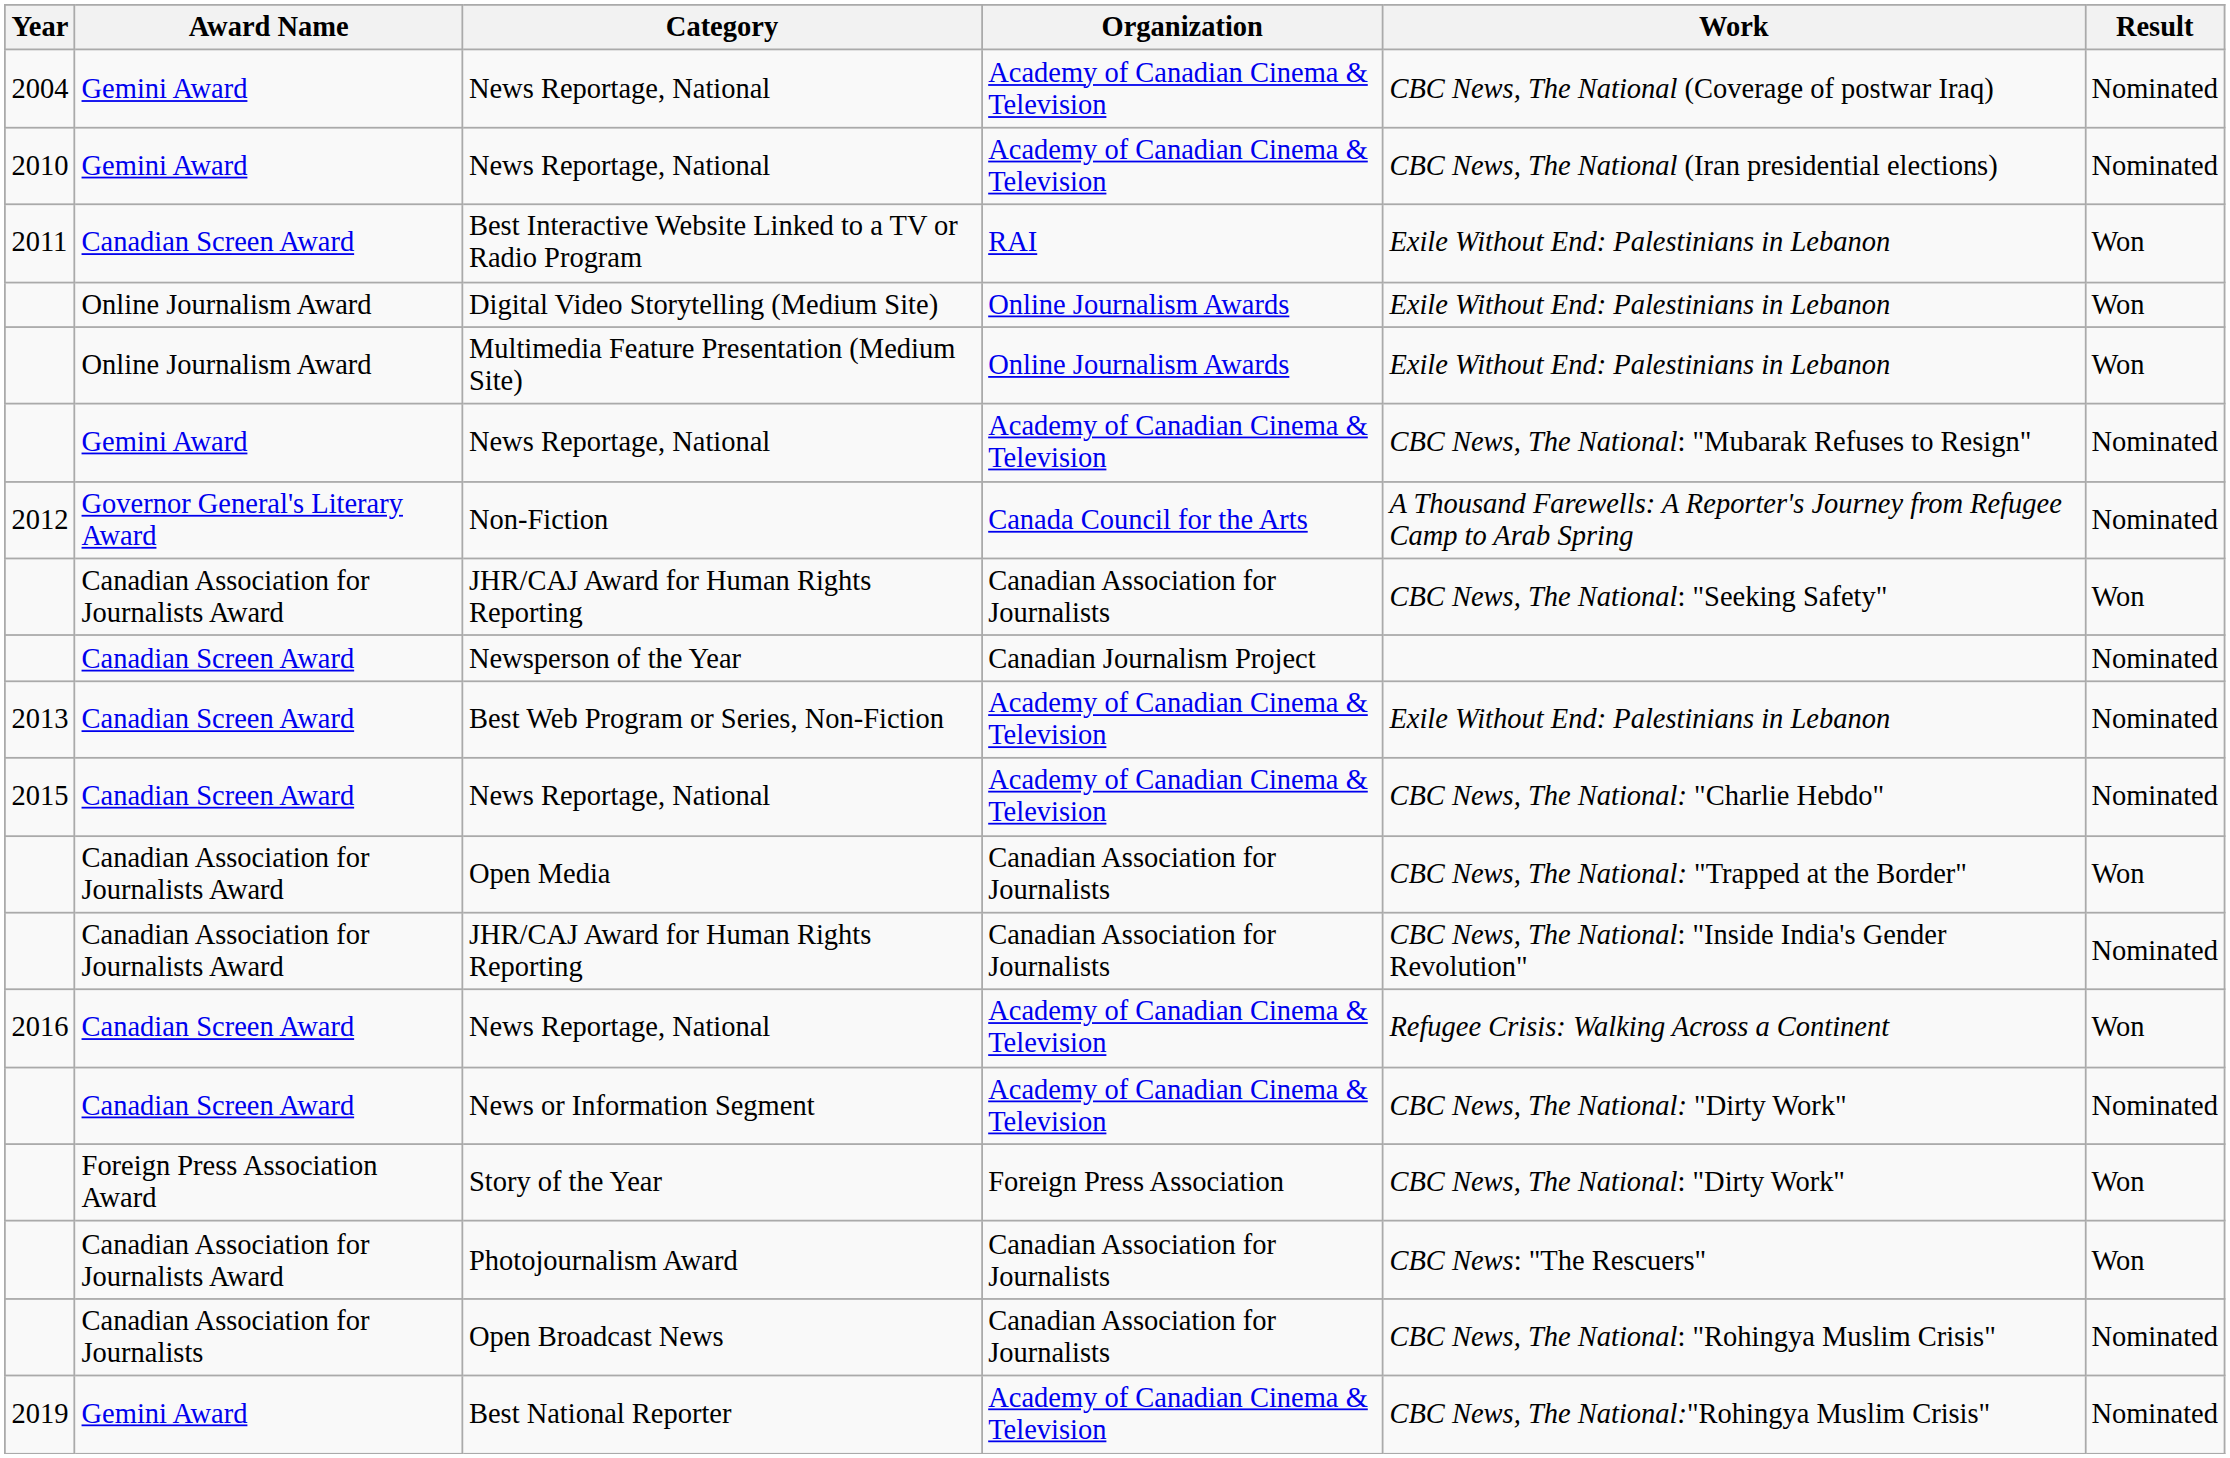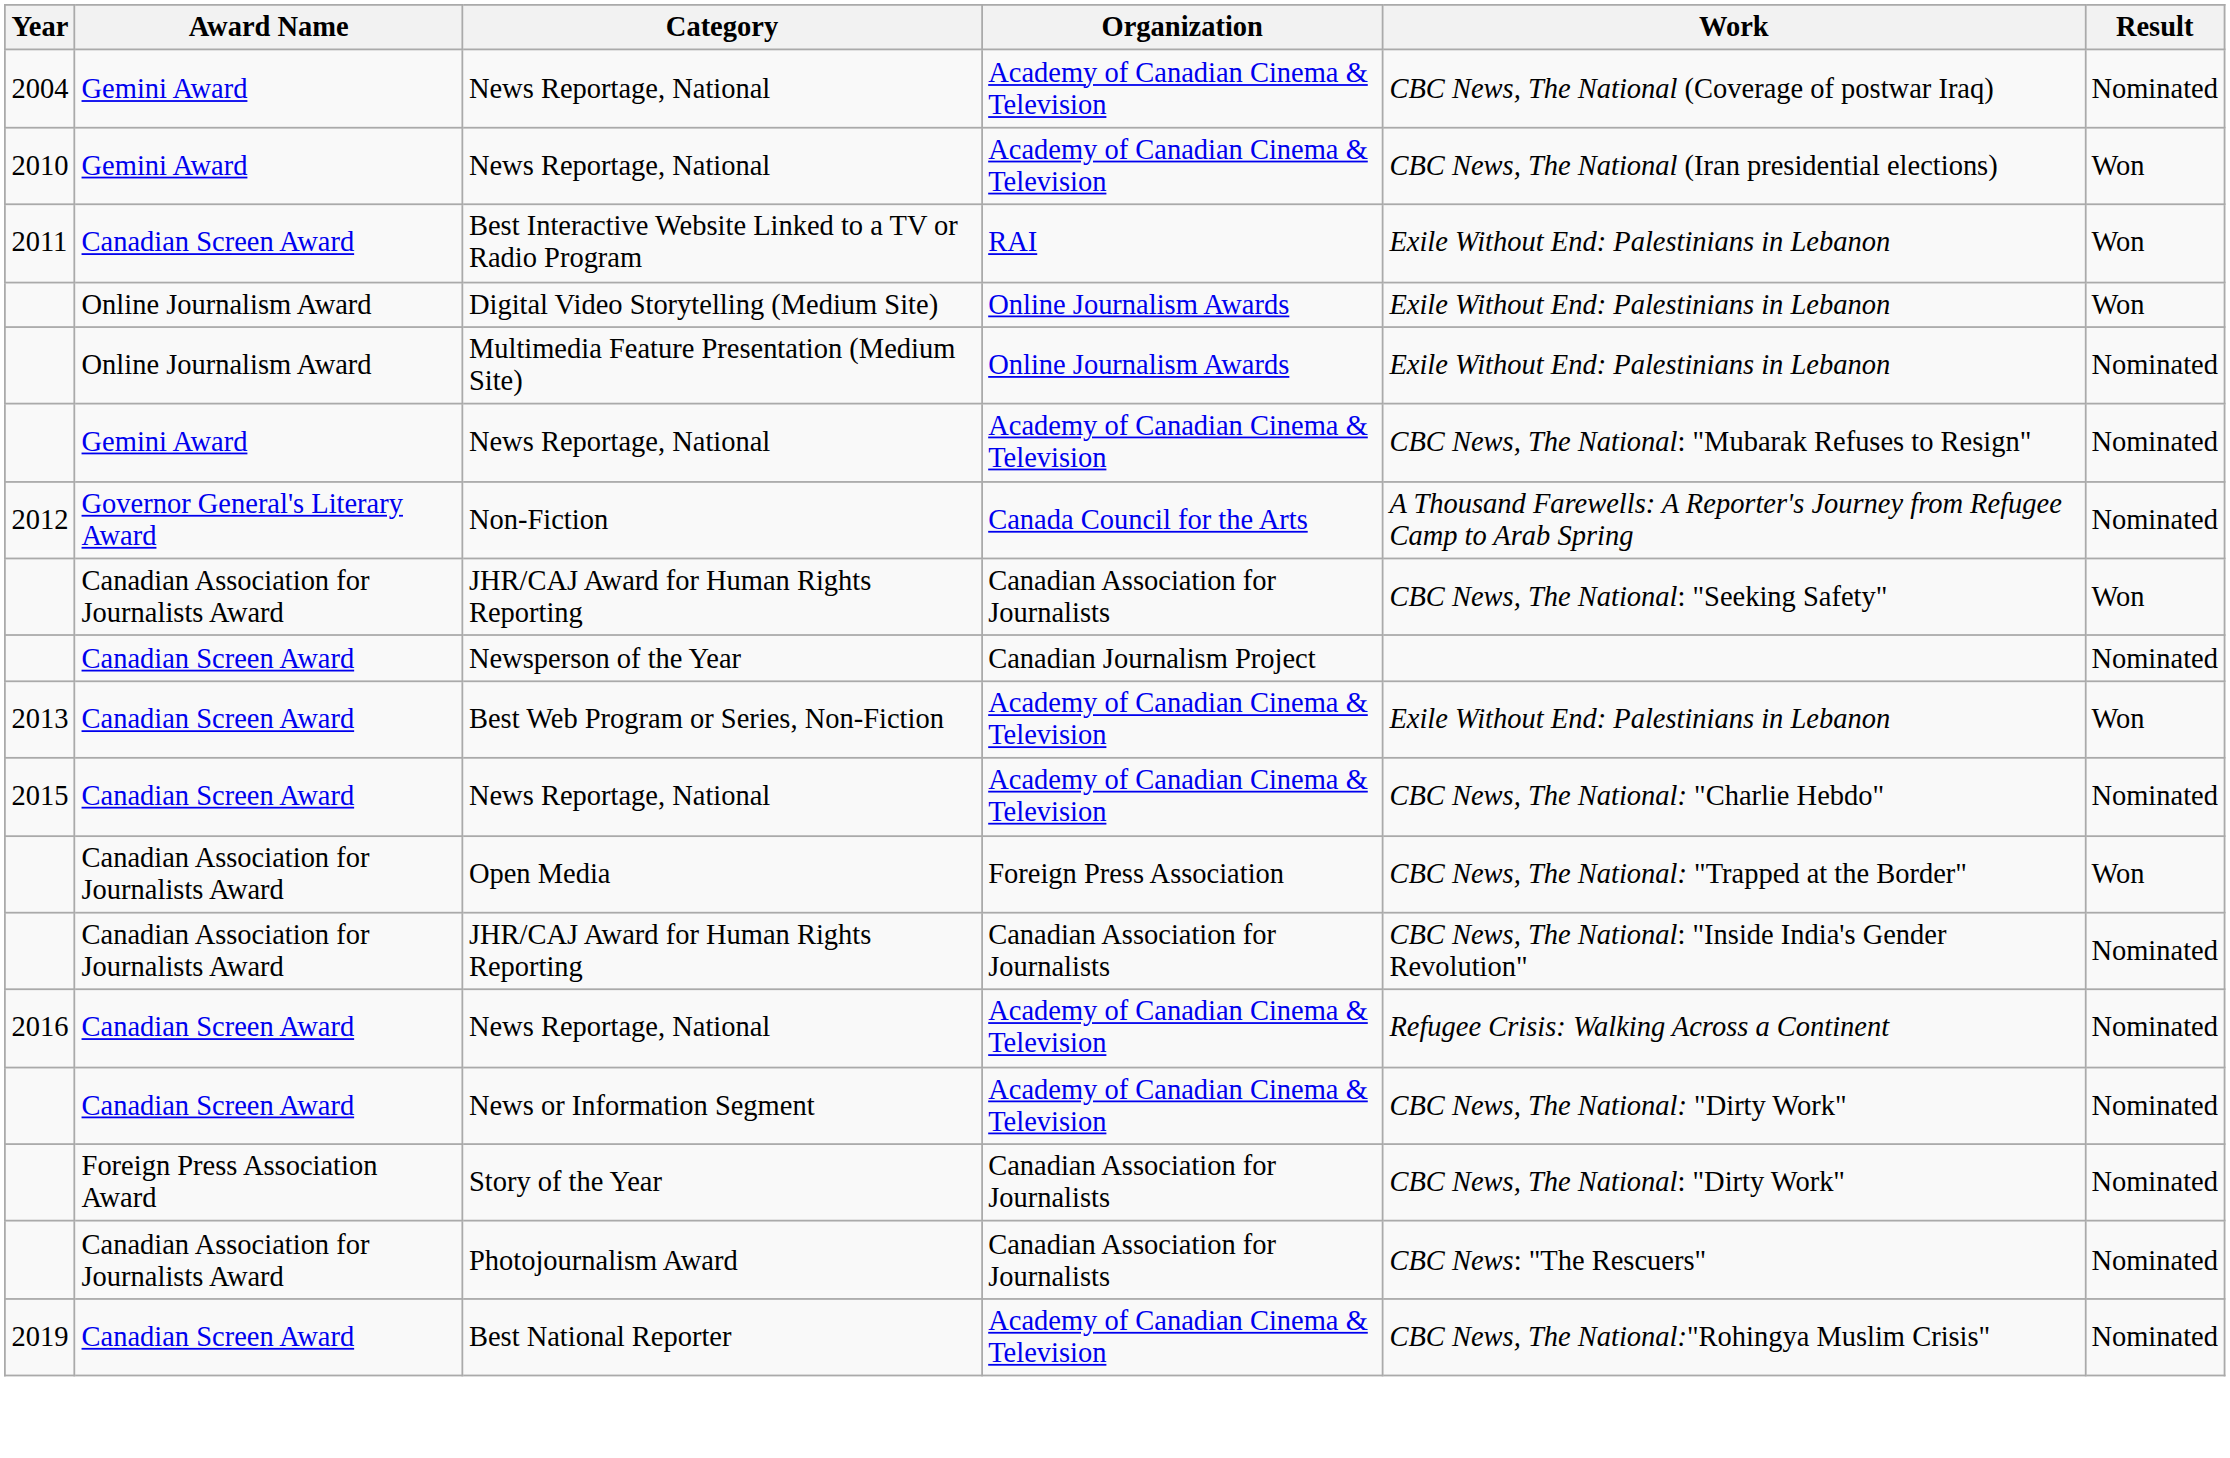 <table class="wikitable">
 <tr>
 <th>Year</th>
 <th>Award Name</th>
 <th>Category</th>
 <th>Organization</th>
 <th>Work</th>
 <th>Result</th>
 </tr>
 <tr>
 <td>2004</td>
 <td><a href='#'>Gemini Award</a></td>
 <td>News Reportage, National</td>
 <td><a href='#'>Academy of Canadian Cinema & Television</a></td>
 <td><em>CBC News, The National</em> (Coverage of postwar Iraq)</td>
 <td>Nominated</td>
 </tr>
 <tr>
 <td>2010</td>
 <td><a href='#'>Gemini Award</a></td>
 <td>News Reportage, National</td>
 <td><a href='#'>Academy of Canadian Cinema & Television</a></td>
 <td><em>CBC News, The National</em> (Iran presidential elections)</td>
-<td>Nominated</td>
+<td>Won</td>
 </tr>
 <tr>
 <td>2011</td>
 <td><a href='#'>Canadian Screen Award</a></td>
 <td>Best Interactive Website Linked to a TV or Radio Program</td>
 <td><a href='#'>RAI</a></td>
 <td><em>Exile Without End: Palestinians in Lebanon</em></td>
 <td>Won</td>
 </tr>
 <tr>
 <td></td>
 <td>Online Journalism Award</td>
 <td>Digital Video Storytelling (Medium Site)</td>
 <td><a href='#'>Online Journalism Awards</a></td>
 <td><em>Exile Without End: Palestinians in Lebanon</em></td>
 <td>Won</td>
 </tr>
 <tr>
 <td></td>
 <td>Online Journalism Award</td>
 <td>Multimedia Feature Presentation (Medium Site)</td>
 <td><a href='#'>Online Journalism Awards</a></td>
 <td><em>Exile Without End: Palestinians in Lebanon</em></td>
-<td>Won</td>
+<td>Nominated</td>
 </tr>
 <tr>
 <td></td>
 <td><a href='#'>Gemini Award</a></td>
 <td>News Reportage, National</td>
 <td><a href='#'>Academy of Canadian Cinema & Television</a></td>
 <td><em>CBC News, The National</em>: "Mubarak Refuses to Resign"</td>
 <td>Nominated</td>
 </tr>
 <tr>
 <td>2012</td>
 <td><a href='#'>Governor General's Literary Award</a></td>
 <td>Non-Fiction</td>
 <td><a href='#'>Canada Council for the Arts</a></td>
 <td><em>A Thousand Farewells: A Reporter's Journey from Refugee Camp to Arab Spring</em></td>
 <td>Nominated</td>
 </tr>
 <tr>
 <td></td>
 <td>Canadian Association for Journalists Award</td>
 <td>JHR/CAJ Award for Human Rights Reporting</td>
 <td>Canadian Association for Journalists</td>
 <td><em>CBC News, The National</em>: "Seeking Safety"</td>
 <td>Won</td>
 </tr>
 <tr>
 <td></td>
 <td><a href='#'>Canadian Screen Award</a></td>
 <td>Newsperson of the Year</td>
 <td>Canadian Journalism Project</td>
 <td></td>
 <td>Nominated</td>
 </tr>
 <tr>
 <td>2013</td>
 <td><a href='#'>Canadian Screen Award</a></td>
 <td>Best Web Program or Series, Non-Fiction</td>
 <td><a href='#'>Academy of Canadian Cinema & Television</a></td>
 <td><em>Exile Without End: Palestinians in Lebanon</em></td>
-<td>Nominated</td>
+<td>Won</td>
 </tr>
 <tr>
 <td>2015</td>
 <td><a href='#'>Canadian Screen Award</a></td>
 <td>News Reportage, National</td>
 <td><a href='#'>Academy of Canadian Cinema & Television</a></td>
 <td><em>CBC News, The National:</em> "Charlie Hebdo"</td>
 <td>Nominated</td>
 </tr>
 <tr>
 <td></td>
 <td>Canadian Association for Journalists Award</td>
 <td>Open Media</td>
-<td>Canadian Association for Journalists</td>
+<td>Foreign Press Association</td>
 <td><em>CBC News, The National:</em> "Trapped at the Border"</td>
 <td>Won</td>
 </tr>
 <tr>
 <td></td>
 <td>Canadian Association for Journalists Award</td>
 <td>JHR/CAJ Award for Human Rights Reporting</td>
 <td>Canadian Association for Journalists</td>
 <td><em>CBC News, The National</em>: "Inside India's Gender Revolution"</td>
 <td>Nominated</td>
 </tr>
 <tr>
 <td>2016</td>
 <td><a href='#'>Canadian Screen Award</a></td>
 <td>News Reportage, National</td>
 <td><a href='#'>Academy of Canadian Cinema & Television</a></td>
 <td><em>Refugee Crisis: Walking Across a Continent</em></td>
-<td>Won</td>
+<td>Nominated</td>
 </tr>
 <tr>
 <td></td>
 <td><a href='#'>Canadian Screen Award</a></td>
 <td>News or Information Segment</td>
 <td><a href='#'>Academy of Canadian Cinema & Television</a></td>
 <td><em>CBC News, The National:</em> "Dirty Work"</td>
 <td>Nominated</td>
 </tr>
 <tr>
 <td></td>
 <td>Foreign Press Association Award</td>
 <td>Story of the Year</td>
-<td>Foreign Press Association</td>
+<td>Canadian Association for Journalists</td>
 <td><em>CBC News, The National</em>: "Dirty Work"</td>
-<td>Won</td>
+<td>Nominated</td>
 </tr>
 <tr>
 <td></td>
 <td>Canadian Association for Journalists Award</td>
 <td>Photojournalism Award</td>
 <td>Canadian Association for Journalists</td>
 <td><em>CBC News</em>: "The Rescuers"</td>
-<td>Won</td>
-</tr>
-<tr>
-<td></td>
-<td>Canadian Association for Journalists</td>
-<td>Open Broadcast News</td>
-<td>Canadian Association for Journalists</td>
-<td><em>CBC News, The National</em>: "Rohingya Muslim Crisis"</td>
 <td>Nominated</td>
 </tr>
 <tr>
 <td>2019</td>
-<td><a href='#'>Gemini Award</a></td>
+<td><a href='#'>Canadian Screen Award</a></td>
 <td>Best National Reporter</td>
 <td><a href='#'>Academy of Canadian Cinema & Television</a></td>
 <td><em>CBC News, The National:</em>"Rohingya Muslim Crisis"</td>
 <td>Nominated</td>
 </tr>
 </table>
